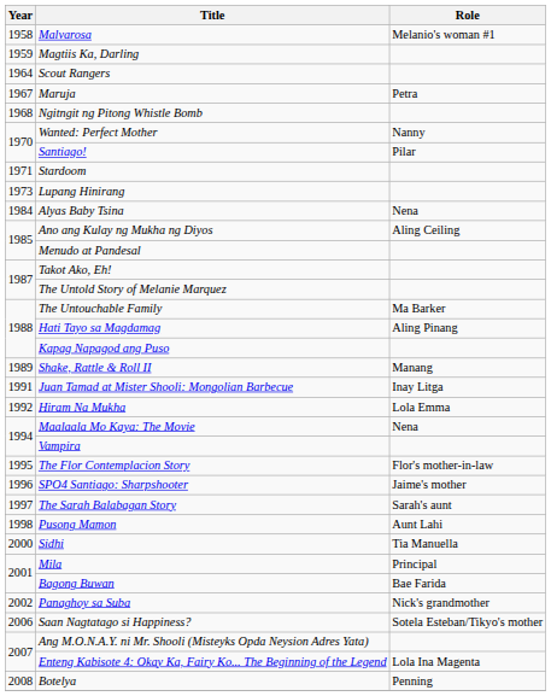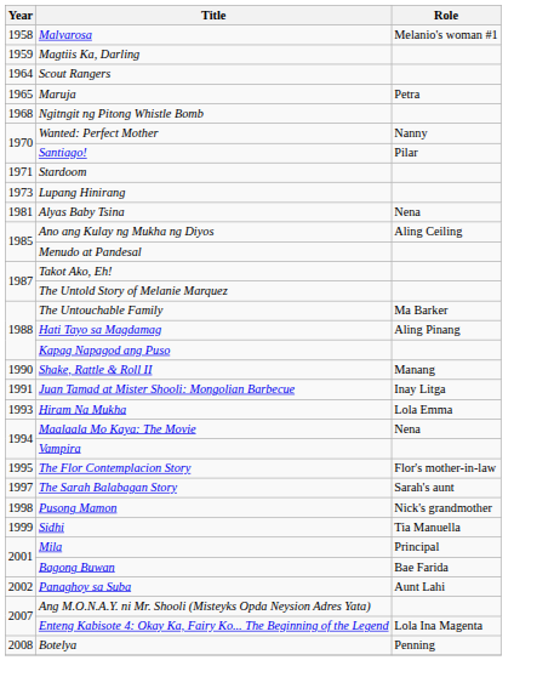 <table class="wikitable">
 <tr>
 <th>Year</th>
 <th>Title</th>
 <th>Role</th>
 </tr>
 <tr>
 <td>1958</td>
 <td><em><a href='#'>Malvarosa</a></em></td>
 <td>Melanio's woman #1</td>
 </tr>
 <tr>
 <td>1959</td>
 <td><em>Magtiis Ka, Darling</em></td>
 <td></td>
 </tr>
 <tr>
 <td>1964</td>
 <td><em>Scout Rangers</em></td>
 <td></td>
 </tr>
 <tr>
-<td>1967</td>
+<td>1965</td>
 <td><em>Maruja</em></td>
 <td>Petra</td>
 </tr>
 <tr>
 <td>1968</td>
 <td><em>Ngitngit ng Pitong Whistle Bomb</em></td>
 <td></td>
 </tr>
 <tr>
 <td rowspan="2">1970</td>
 <td><em>Wanted: Perfect Mother</em></td>
 <td>Nanny</td>
 </tr>
 <tr>
 <td><em><a href='#'>Santiago!</a></em></td>
 <td>Pilar</td>
 </tr>
 <tr>
 <td>1971</td>
 <td><em>Stardoom</em></td>
 <td></td>
 </tr>
 <tr>
 <td>1973</td>
 <td><em>Lupang Hinirang</em></td>
 <td></td>
 </tr>
 <tr>
-<td>1984</td>
+<td>1981</td>
 <td><em>Alyas Baby Tsina</em></td>
 <td>Nena</td>
 </tr>
 <tr>
 <td rowspan="2">1985</td>
 <td><em>Ano ang Kulay ng Mukha ng Diyos</em></td>
 <td>Aling Ceiling</td>
 </tr>
 <tr>
 <td><em>Menudo at Pandesal</em></td>
 <td></td>
 </tr>
 <tr>
 <td rowspan="2">1987</td>
 <td><em>Takot Ako, Eh!</em></td>
 <td></td>
 </tr>
 <tr>
 <td><em>The Untold Story of Melanie Marquez</em></td>
 <td></td>
 </tr>
 <tr>
 <td rowspan="3">1988</td>
 <td><em>The Untouchable Family</em></td>
 <td>Ma Barker</td>
 </tr>
 <tr>
 <td><em><a href='#'>Hati Tayo sa Magdamag</a></em></td>
 <td>Aling Pinang</td>
 </tr>
 <tr>
 <td><em><a href='#'>Kapag Napagod ang Puso</a></em></td>
 <td></td>
 </tr>
 <tr>
-<td>1989</td>
+<td>1990</td>
 <td><em><a href='#'>Shake, Rattle & Roll II</a></em></td>
 <td>Manang</td>
 </tr>
 <tr>
 <td>1991</td>
 <td><em><a href='#'>Juan Tamad at Mister Shooli: Mongolian Barbecue</a></em></td>
 <td>Inay Litga</td>
 </tr>
 <tr>
-<td>1992</td>
+<td>1993</td>
 <td><em><a href='#'>Hiram Na Mukha</a></em></td>
 <td>Lola Emma</td>
 </tr>
 <tr>
 <td rowspan="2">1994</td>
 <td><em><a href='#'>Maalaala Mo Kaya: The Movie</a></em></td>
 <td>Nena</td>
 </tr>
 <tr>
 <td><em><a href='#'>Vampira</a></em></td>
 <td></td>
 </tr>
 <tr>
 <td>1995</td>
 <td><em><a href='#'>The Flor Contemplacion Story</a></em></td>
 <td>Flor's mother-in-law</td>
 </tr>
 <tr>
-<td>1996</td>
-<td><em><a href='#'>SPO4 Santiago: Sharpshooter</a></em></td>
-<td>Jaime's mother</td>
-</tr>
-<tr>
 <td>1997</td>
 <td><em><a href='#'>The Sarah Balabagan Story</a></em></td>
 <td>Sarah's aunt</td>
 </tr>
 <tr>
 <td>1998</td>
 <td><em><a href='#'>Pusong Mamon</a></em></td>
-<td>Aunt Lahi</td>
+<td>Nick's grandmother</td>
 </tr>
 <tr>
-<td>2000</td>
+<td>1999</td>
 <td><em><a href='#'>Sidhi</a></em></td>
 <td>Tia Manuella</td>
 </tr>
 <tr>
 <td rowspan="2">2001</td>
 <td><em><a href='#'>Mila</a></em></td>
 <td>Principal</td>
 </tr>
 <tr>
 <td><em><a href='#'>Bagong Buwan</a></em></td>
 <td>Bae Farida</td>
 </tr>
 <tr>
 <td>2002</td>
 <td><em><a href='#'>Panaghoy sa Suba</a></em></td>
-<td>Nick's grandmother</td>
-</tr>
-<tr>
-<td>2006</td>
-<td><em>Saan Nagtatago si Happiness?</em></td>
-<td>Sotela Esteban/Tikyo's mother</td>
+<td>Aunt Lahi</td>
 </tr>
 <tr>
 <td rowspan="2">2007</td>
 <td><em>Ang M.O.N.A.Y. ni Mr. Shooli (Misteyks Opda Neysion Adres Yata)</em></td>
 <td></td>
 </tr>
 <tr>
 <td><em><a href='#'>Enteng Kabisote 4: Okay Ka, Fairy Ko... The Beginning of the Legend</a></em></td>
 <td>Lola Ina Magenta</td>
 </tr>
 <tr>
 <td>2008</td>
 <td><em>Botelya</em></td>
 <td>Penning</td>
 </tr>
 <tr>
 </tr>
 </table>
